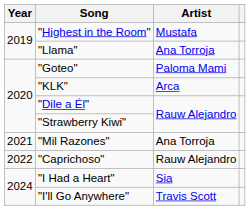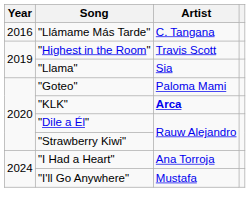 <table class="wikitable">
 <tr>
 <th>Year</th>
 <th>Song</th>
 <th>Artist</th>
 <th></th>
 </tr>
 <tr>
+<td>2016</td>
+<td>"Llámame Más Tarde"</td>
+<td><a href='#'>C. Tangana</a></td>
+<td></td>
+</tr>
+<tr>
 <td rowspan="2">2019</td>
 <td>"<a href='#'>Highest in the Room</a>"</td>
-<td><a href='#'>Mustafa</a></td>
+<td><a href='#'>Travis Scott</a></td>
 <td></td>
 </tr>
 <tr>
 <td>"Llama"</td>
-<td><a href='#'>Ana Torroja</a></td>
+<td><a href='#'>Sia</a></td>
 <td></td>
 </tr>
 <tr>
 <td rowspan="4">2020</td>
 <td>"Goteo"</td>
 <td><a href='#'>Paloma Mami</a></td>
 <td></td>
 </tr>
 <tr>
 <td>"KLK"</td>
-<td><a href='#'>Arca</a></td>
+<td><strong><a href='#'>Arca</a></strong></td>
 <td></td>
 </tr>
 <tr>
 <td>"<a href='#'>Dile a Él</a>"</td>
 <td rowspan="2"><a href='#'>Rauw Alejandro</a></td>
 <td rowspan="2"></td>
 </tr>
 <tr>
 <td>"Strawberry Kiwi"</td>
 </tr>
 <tr>
-<td>2021</td>
-<td>"Mil Razones"</td>
-<td>Ana Torroja</td>
-<td></td>
-</tr>
-<tr>
-<td>2022</td>
-<td>"Caprichoso"</td>
-<td>Rauw Alejandro</td>
-<td></td>
-</tr>
-<tr>
 <td rowspan="2">2024</td>
 <td>"I Had a Heart"</td>
-<td><a href='#'>Sia</a></td>
+<td><a href='#'>Ana Torroja</a></td>
 <td></td>
 </tr>
 <tr>
 <td>"I'll Go Anywhere"</td>
-<td><a href='#'>Travis Scott</a></td>
+<td><a href='#'>Mustafa</a></td>
 <td></td>
 </tr>
 </table>
